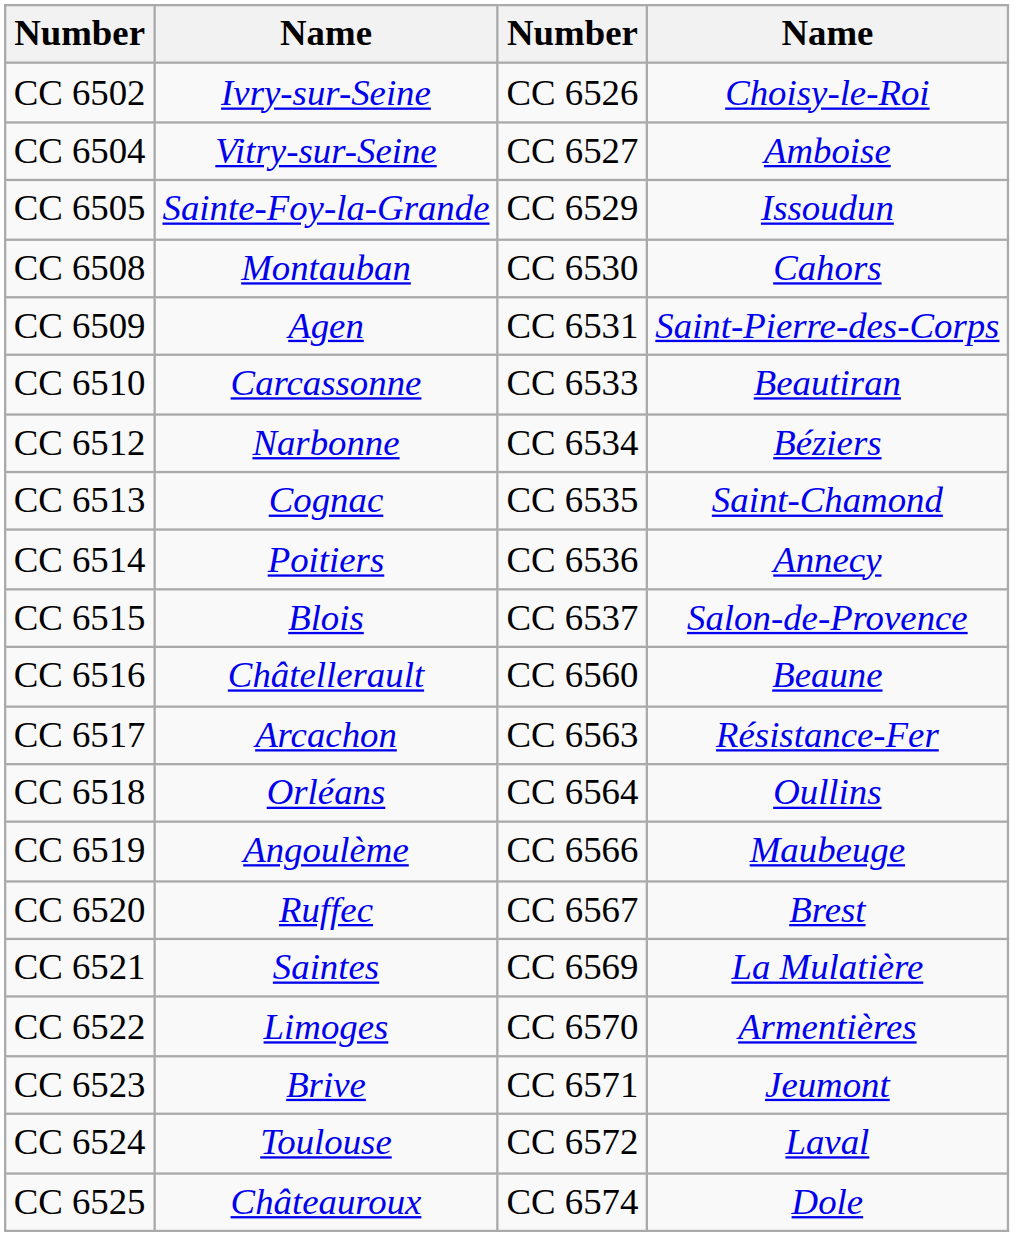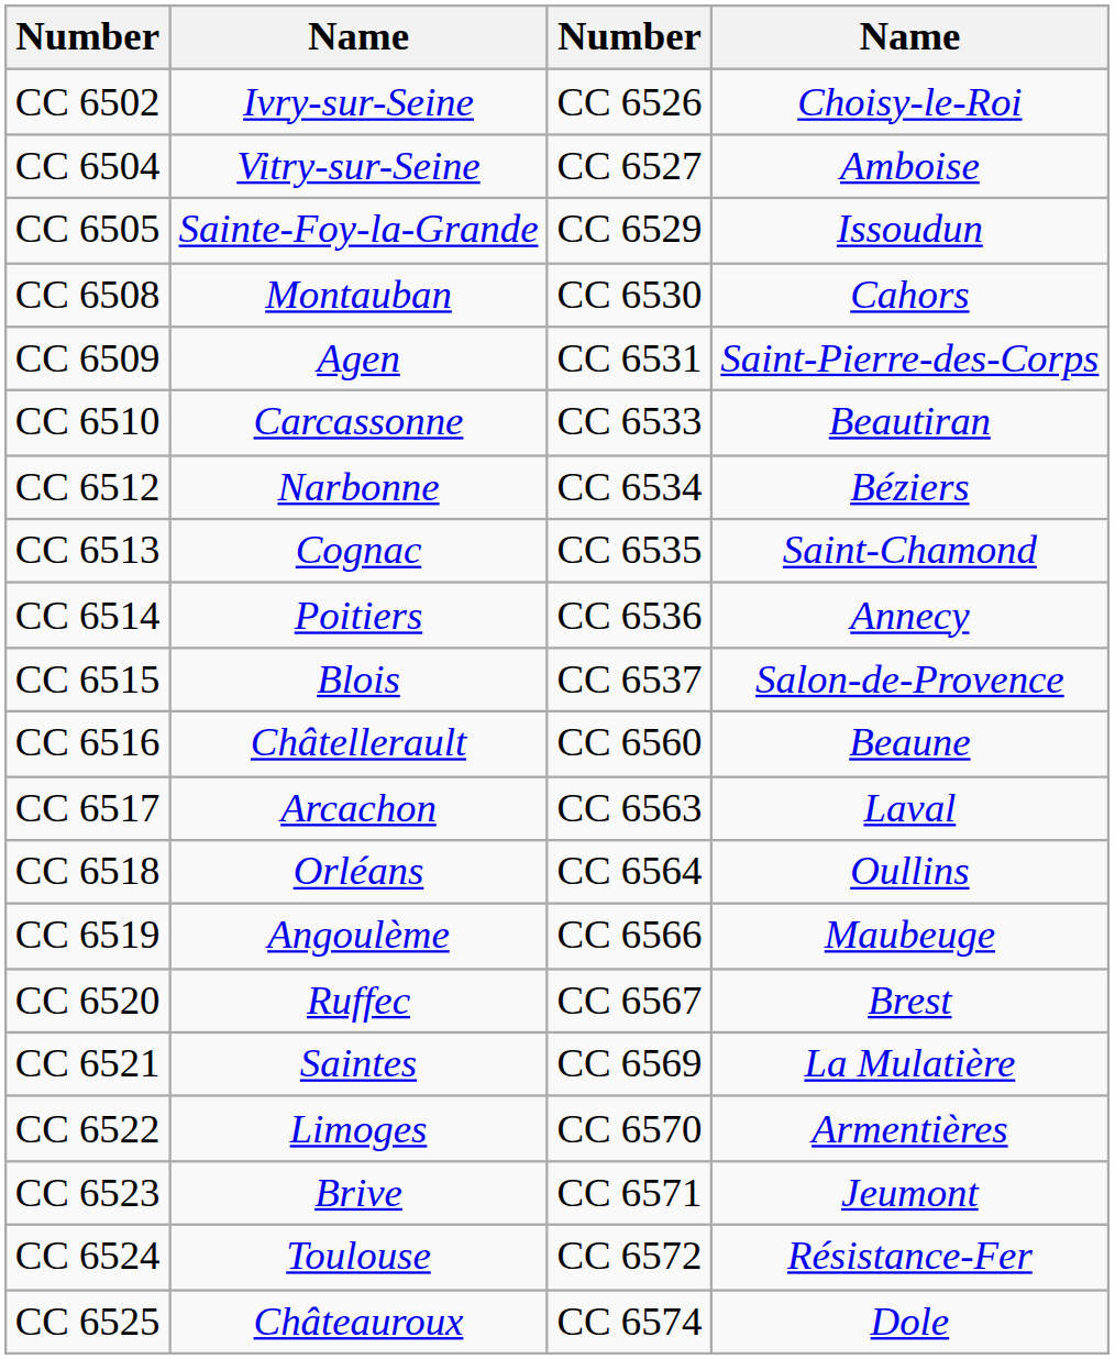 <table class="wikitable" style="text-align:center;">
 <tr>
 <th>Number</th>
 <th>Name</th>
 <th>Number</th>
 <th>Name</th>
 </tr>
 <tr>
 <td>CC 6502</td>
 <td><em><a href='#'>Ivry-sur-Seine</a></em></td>
 <td>CC 6526</td>
 <td><em><a href='#'>Choisy-le-Roi</a></em></td>
 </tr>
 <tr>
 <td>CC 6504</td>
 <td><em><a href='#'>Vitry-sur-Seine</a></em></td>
 <td>CC 6527</td>
 <td><em><a href='#'>Amboise</a></em></td>
 </tr>
 <tr>
 <td>CC 6505</td>
 <td><em><a href='#'>Sainte-Foy-la-Grande</a></em></td>
 <td>CC 6529</td>
 <td><em><a href='#'>Issoudun</a></em></td>
 </tr>
 <tr>
 <td>CC 6508</td>
 <td><em><a href='#'>Montauban</a></em></td>
 <td>CC 6530</td>
 <td><em><a href='#'>Cahors</a></em></td>
 </tr>
 <tr>
 <td>CC 6509</td>
 <td><em><a href='#'>Agen</a></em></td>
 <td>CC 6531</td>
 <td><em><a href='#'>Saint-Pierre-des-Corps</a></em></td>
 </tr>
 <tr>
 <td>CC 6510</td>
 <td><em><a href='#'>Carcassonne</a></em></td>
 <td>CC 6533</td>
 <td><em><a href='#'>Beautiran</a></em></td>
 </tr>
 <tr>
 <td>CC 6512</td>
 <td><em><a href='#'>Narbonne</a></em></td>
 <td>CC 6534</td>
 <td><em><a href='#'>Béziers</a></em></td>
 </tr>
 <tr>
 <td>CC 6513</td>
 <td><em><a href='#'>Cognac</a></em></td>
 <td>CC 6535</td>
 <td><em><a href='#'>Saint-Chamond</a></em></td>
 </tr>
 <tr>
 <td>CC 6514</td>
 <td><em><a href='#'>Poitiers</a></em></td>
 <td>CC 6536</td>
 <td><em><a href='#'>Annecy</a></em></td>
 </tr>
 <tr>
 <td>CC 6515</td>
 <td><em><a href='#'>Blois</a></em></td>
 <td>CC 6537</td>
 <td><em><a href='#'>Salon-de-Provence</a></em></td>
 </tr>
 <tr>
 <td>CC 6516</td>
 <td><em><a href='#'>Châtellerault</a></em></td>
 <td>CC 6560</td>
 <td><em><a href='#'>Beaune</a></em></td>
 </tr>
 <tr>
 <td>CC 6517</td>
 <td><em><a href='#'>Arcachon</a></em></td>
 <td>CC 6563</td>
-<td><em><a href='#'>Résistance-Fer</a></em></td>
+<td><em><a href='#'>Laval</a></em></td>
 </tr>
 <tr>
 <td>CC 6518</td>
 <td><em><a href='#'>Orléans</a></em></td>
 <td>CC 6564</td>
 <td><em><a href='#'>Oullins</a></em></td>
 </tr>
 <tr>
 <td>CC 6519</td>
 <td><em><a href='#'>Angoulème</a></em></td>
 <td>CC 6566</td>
 <td><em><a href='#'>Maubeuge</a></em></td>
 </tr>
 <tr>
 <td>CC 6520</td>
 <td><em><a href='#'>Ruffec</a></em></td>
 <td>CC 6567</td>
 <td><em><a href='#'>Brest</a></em></td>
 </tr>
 <tr>
 <td>CC 6521</td>
 <td><em><a href='#'>Saintes</a></em></td>
 <td>CC 6569</td>
 <td><em><a href='#'>La Mulatière</a></em></td>
 </tr>
 <tr>
 <td>CC 6522</td>
 <td><em><a href='#'>Limoges</a></em></td>
 <td>CC 6570</td>
 <td><em><a href='#'>Armentières</a></em></td>
 </tr>
 <tr>
 <td>CC 6523</td>
 <td><em><a href='#'>Brive</a></em></td>
 <td>CC 6571</td>
 <td><em><a href='#'>Jeumont</a></em></td>
 </tr>
 <tr>
 <td>CC 6524</td>
 <td><em><a href='#'>Toulouse</a></em></td>
 <td>CC 6572</td>
-<td><em><a href='#'>Laval</a></em></td>
+<td><em><a href='#'>Résistance-Fer</a></em></td>
 </tr>
 <tr>
 <td>CC 6525</td>
 <td><em><a href='#'>Châteauroux</a></em></td>
 <td>CC 6574</td>
 <td><em><a href='#'>Dole</a></em></td>
 </tr>
 <tr>
 </tr>
 </table>
